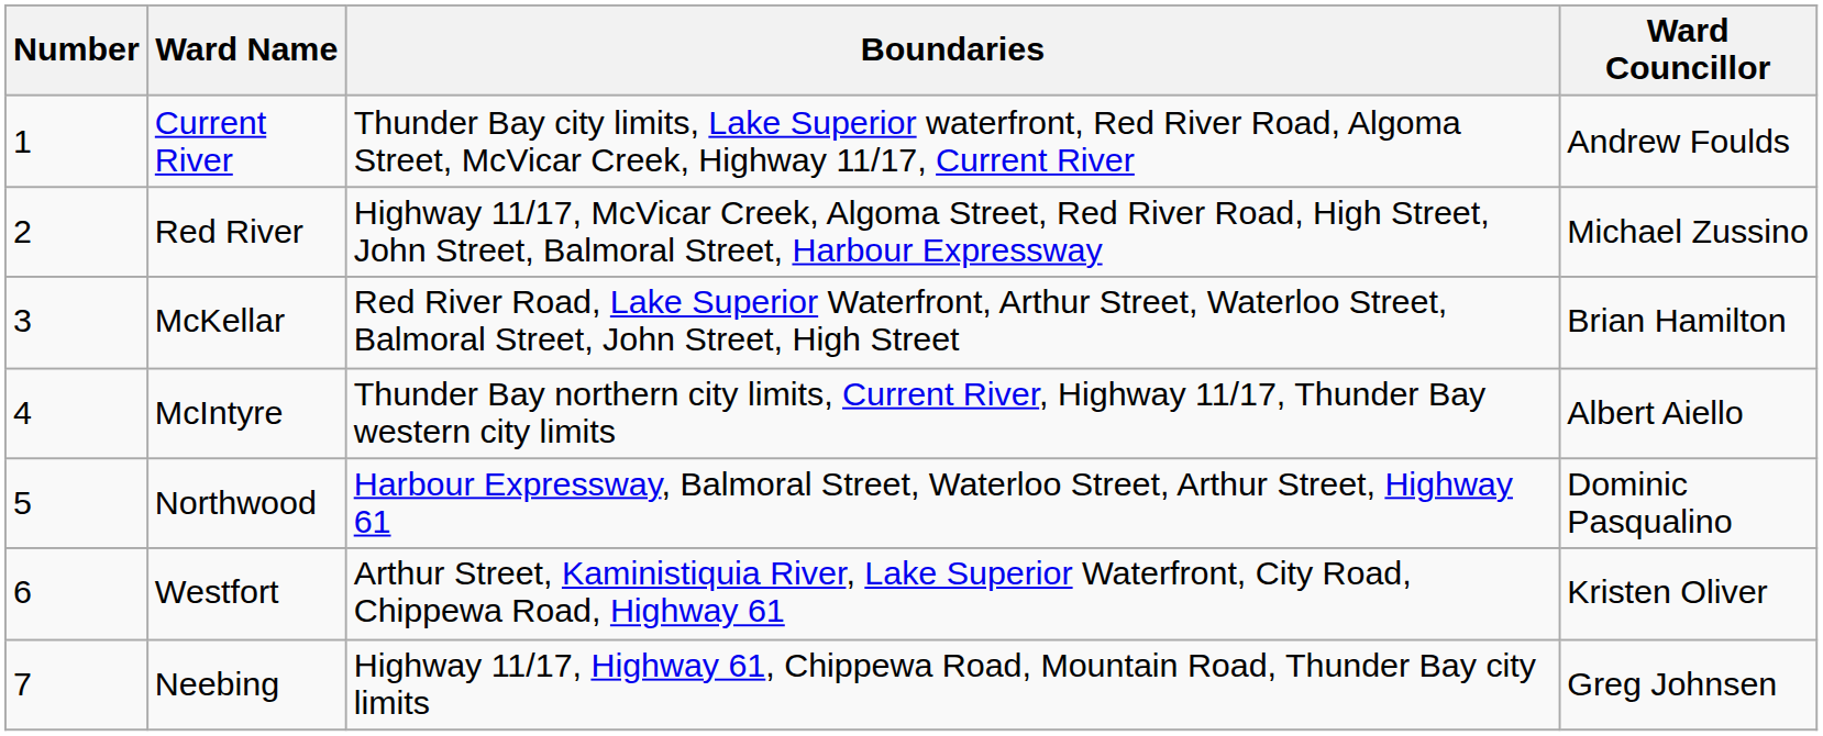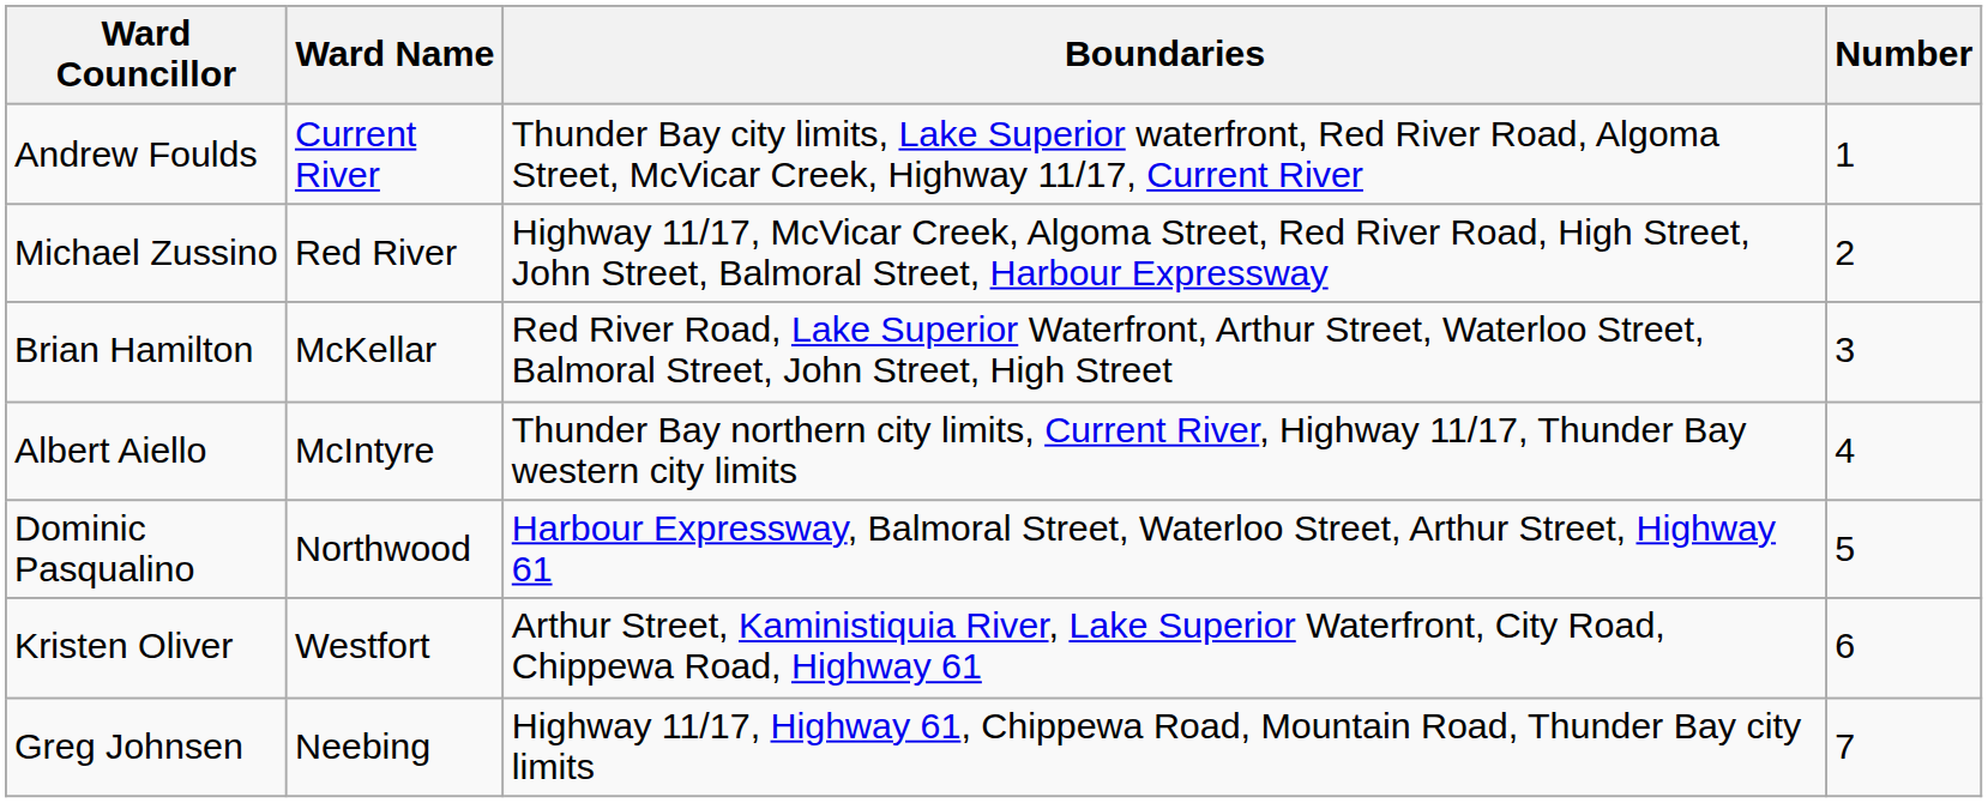 <table class="wikitable">
 <tr>
-<th>Number</th>
+<th>Ward Councillor</th>
 <th>Ward Name</th>
 <th>Boundaries</th>
-<th>Ward Councillor</th>
+<th>Number</th>
 </tr>
 <tr>
-<td>1</td>
+<td>Andrew Foulds</td>
 <td><a href='#'>Current River</a></td>
 <td>Thunder Bay city limits, <a href='#'>Lake Superior</a> waterfront, Red River Road, Algoma Street, McVicar Creek, Highway 11/17, <a href='#'>Current River</a></td>
-<td>Andrew Foulds</td>
+<td>1</td>
 </tr>
 <tr>
-<td>2</td>
+<td>Michael Zussino</td>
 <td>Red River</td>
 <td>Highway 11/17, McVicar Creek, Algoma Street, Red River Road, High Street, John Street, Balmoral Street, <a href='#'>Harbour Expressway</a></td>
-<td>Michael Zussino</td>
+<td>2</td>
 </tr>
 <tr>
-<td>3</td>
+<td>Brian Hamilton</td>
 <td>McKellar</td>
 <td>Red River Road, <a href='#'>Lake Superior</a> Waterfront, Arthur Street, Waterloo Street, Balmoral Street, John Street, High Street</td>
-<td>Brian Hamilton</td>
+<td>3</td>
 </tr>
 <tr>
-<td>4</td>
+<td>Albert Aiello</td>
 <td>McIntyre</td>
 <td>Thunder Bay northern city limits, <a href='#'>Current River</a>, Highway 11/17, Thunder Bay western city limits</td>
-<td>Albert Aiello</td>
+<td>4</td>
 </tr>
 <tr>
-<td>5</td>
+<td>Dominic Pasqualino</td>
 <td>Northwood</td>
 <td><a href='#'>Harbour Expressway</a>, Balmoral Street, Waterloo Street, Arthur Street, <a href='#'>Highway 61</a></td>
-<td>Dominic Pasqualino</td>
+<td>5</td>
 </tr>
 <tr>
-<td>6</td>
+<td>Kristen Oliver</td>
 <td>Westfort</td>
 <td>Arthur Street, <a href='#'>Kaministiquia River</a>, <a href='#'>Lake Superior</a> Waterfront, City Road, Chippewa Road, <a href='#'>Highway 61</a></td>
-<td>Kristen Oliver</td>
+<td>6</td>
 </tr>
 <tr>
-<td>7</td>
+<td>Greg Johnsen</td>
 <td>Neebing</td>
 <td>Highway 11/17, <a href='#'>Highway 61</a>, Chippewa Road, Mountain Road, Thunder Bay city limits</td>
-<td>Greg Johnsen</td>
+<td>7</td>
 </tr>
 </table>
